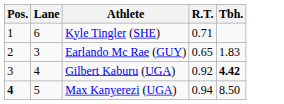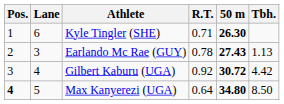 <table class="wikitable">
 <tr>
 <th>Pos.</th>
 <th>Lane</th>
 <th>Athlete</th>
 <th>R.T.</th>
+<th>50 m</th>
 <th>Tbh.</th>
 </tr>
 <tr>
 <td>1</td>
 <td>6</td>
 <td> <a href='#'>Kyle Tingler</a> (<a href='#'>SHE</a>)</td>
 <td>0.71</td>
+<td><strong>26.30</strong></td>
 <td> </td>
 </tr>
 <tr>
 <td>2</td>
 <td>3</td>
 <td> <a href='#'>Earlando Mc Rae</a> (<a href='#'>GUY</a>)</td>
-<td>0.65</td>
-<td>1.83</td>
+<td>0.78</td>
+<td><strong>27.43</strong></td>
+<td>1.13</td>
 </tr>
 <tr>
 <td>3</td>
 <td>4</td>
 <td> <a href='#'>Gilbert Kaburu</a> (<a href='#'>UGA</a>)</td>
 <td>0.92</td>
-<td><strong>4.42</strong></td>
+<td><strong>30.72</strong></td>
+<td>4.42</td>
 </tr>
 <tr>
 <td><strong>4</strong></td>
 <td>5</td>
 <td> <a href='#'>Max Kanyerezi</a> (<a href='#'>UGA</a>)</td>
-<td>0.94</td>
+<td>0.64</td>
+<td><strong>34.80</strong></td>
 <td>8.50</td>
 </tr>
 </table>
